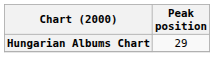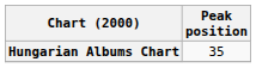 <table class="wikitable sortable plainrowheaders">
 <tr>
 <th>Chart (2000)</th>
 <th>Peak<br>position</th>
 </tr>
 <tr>
 <th scope="row">Hungarian Albums Chart</th>
-<td align="center">29</td>
+<td align="center">35</td>
 </tr>
 <tr>
 </tr>
 </table>
